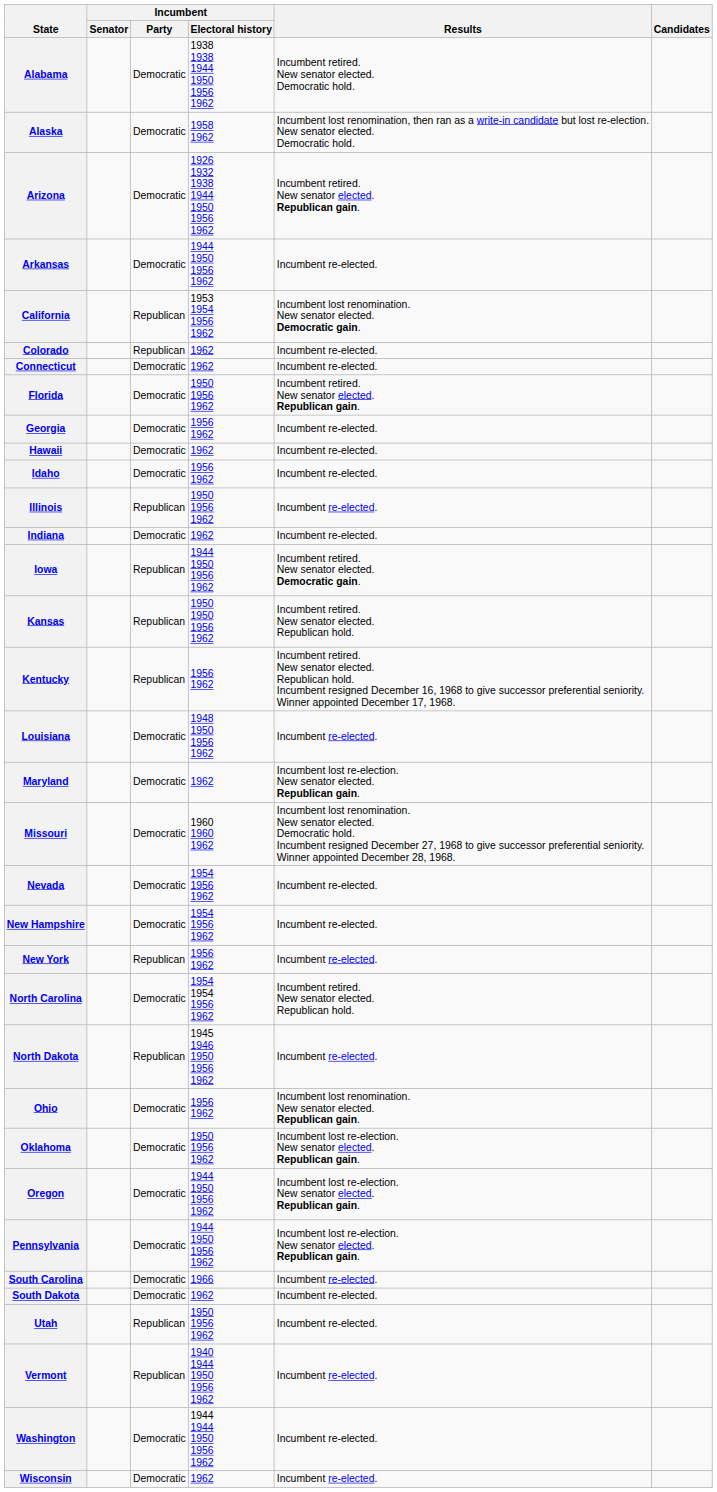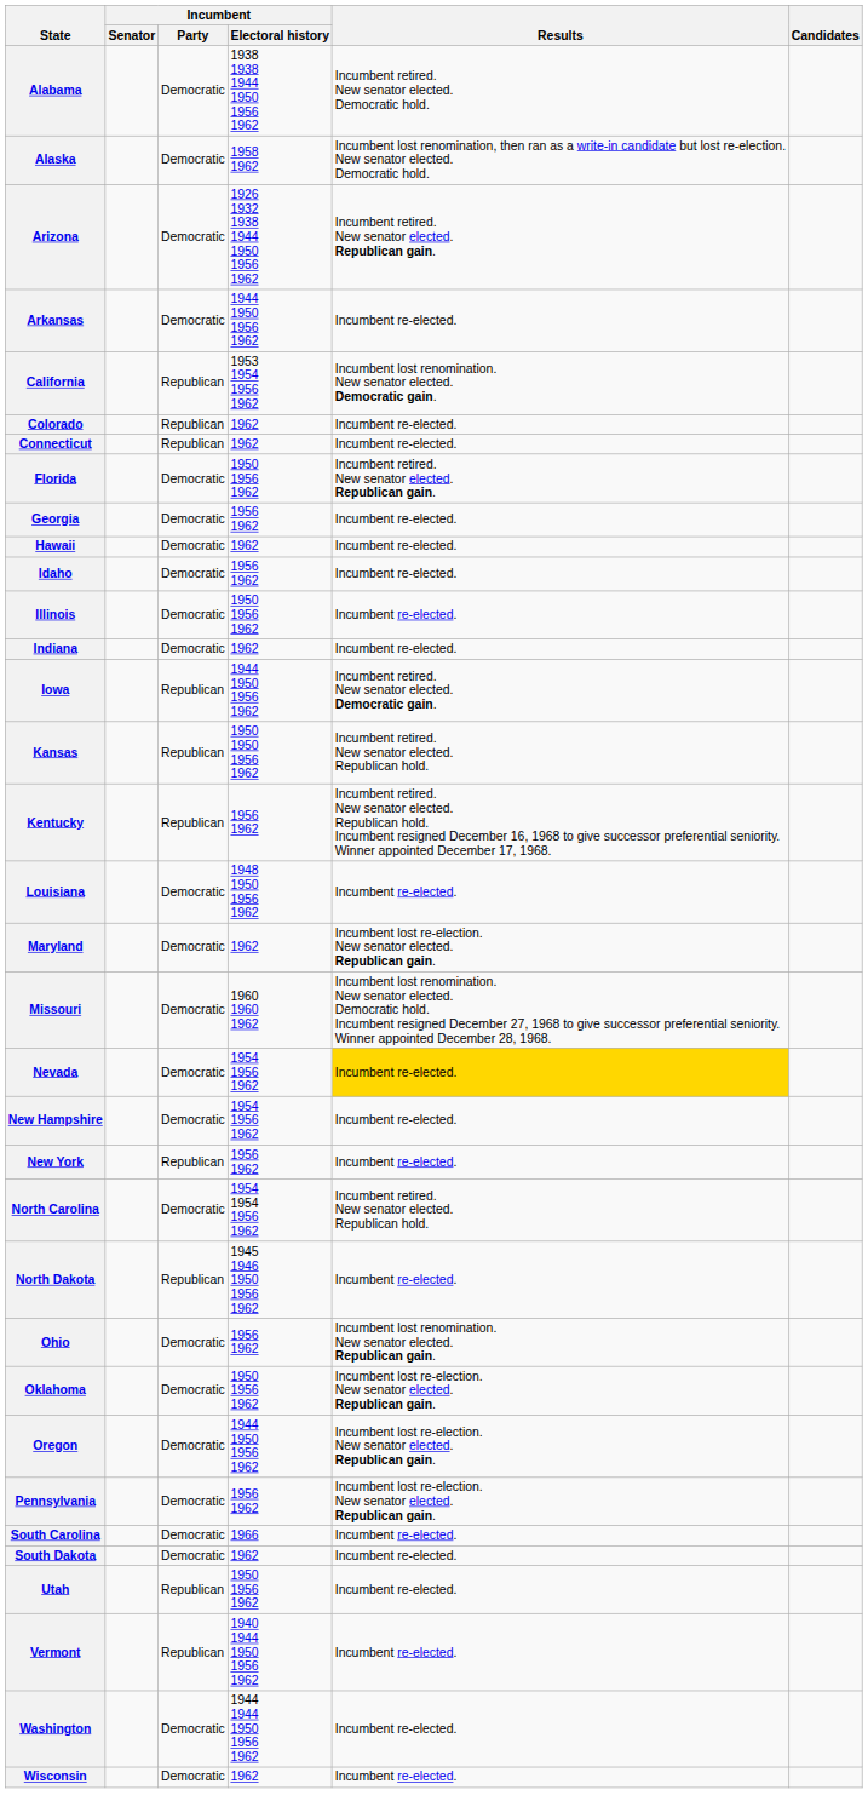 <table class="wikitable sortable">
 <tr valign=bottom>
 <th rowspan=2>State<br></th>
 <th colspan=3>Incumbent</th>
 <th rowspan=2>Results</th>
 <th rowspan=2>Candidates</th>
 </tr>
 <tr>
 <th>Senator</th>
 <th>Party</th>
 <th>Electoral history</th>
 </tr>
 <tr>
 <th><a href='#'>Alabama</a></th>
 <td></td>
 <td>Democratic</td>
 <td>1938 <br><a href='#'>1938</a><br><a href='#'>1944</a><br><a href='#'>1950</a><br><a href='#'>1956</a><br><a href='#'>1962</a></td>
 <td>Incumbent retired.<br>New senator elected.<br>Democratic hold.</td>
 <td nowrap></td>
 </tr>
 <tr>
 <th><a href='#'>Alaska</a></th>
 <td></td>
 <td>Democratic</td>
 <td><a href='#'>1958</a><br><a href='#'>1962</a></td>
 <td>Incumbent lost renomination, then ran as a <a href='#'>write-in candidate</a> but lost re-election.<br>New senator elected.<br>Democratic hold.</td>
 <td nowrap></td>
 </tr>
 <tr>
 <th><a href='#'>Arizona</a></th>
 <td></td>
 <td>Democratic</td>
 <td><a href='#'>1926</a><br><a href='#'>1932</a><br><a href='#'>1938</a><br><a href='#'>1944</a><br><a href='#'>1950</a><br><a href='#'>1956</a><br><a href='#'>1962</a></td>
 <td>Incumbent retired.<br>New senator <a href='#'>elected</a>.<br><strong>Republican gain</strong>.</td>
 <td nowrap></td>
 </tr>
 <tr>
 <th><a href='#'>Arkansas</a></th>
 <td></td>
 <td>Democratic</td>
 <td><a href='#'>1944</a><br><a href='#'>1950</a><br><a href='#'>1956</a><br><a href='#'>1962</a></td>
 <td>Incumbent re-elected.</td>
 <td nowrap></td>
 </tr>
 <tr>
 <th><a href='#'>California</a></th>
 <td></td>
 <td>Republican</td>
 <td>1953 <br><a href='#'>1954 </a><br><a href='#'>1956</a><br><a href='#'>1962</a></td>
 <td>Incumbent lost renomination.<br>New senator elected.<br><strong>Democratic gain</strong>.</td>
 <td nowrap></td>
 </tr>
 <tr>
 <th><a href='#'>Colorado</a></th>
 <td></td>
 <td>Republican</td>
 <td><a href='#'>1962</a></td>
 <td>Incumbent re-elected.</td>
 <td nowrap></td>
 </tr>
 <tr>
 <th><a href='#'>Connecticut</a></th>
 <td></td>
-<td>Democratic</td>
+<td>Republican</td>
 <td><a href='#'>1962</a></td>
 <td>Incumbent re-elected.</td>
 <td nowrap></td>
 </tr>
 <tr>
 <th><a href='#'>Florida</a></th>
 <td></td>
 <td>Democratic</td>
 <td><a href='#'>1950</a><br><a href='#'>1956</a><br><a href='#'>1962</a></td>
 <td>Incumbent retired.<br>New senator <a href='#'>elected</a>.<br><strong>Republican gain</strong>.</td>
 <td nowrap></td>
 </tr>
 <tr>
 <th><a href='#'>Georgia</a></th>
 <td></td>
 <td>Democratic</td>
 <td><a href='#'>1956</a><br><a href='#'>1962</a></td>
 <td>Incumbent re-elected.</td>
 <td nowrap></td>
 </tr>
 <tr>
 <th><a href='#'>Hawaii</a></th>
 <td></td>
 <td>Democratic</td>
 <td><a href='#'>1962</a></td>
 <td>Incumbent re-elected.</td>
 <td nowrap></td>
 </tr>
 <tr>
 <th><a href='#'>Idaho</a></th>
 <td></td>
 <td>Democratic</td>
 <td><a href='#'>1956</a><br><a href='#'>1962</a></td>
 <td>Incumbent re-elected.</td>
 <td nowrap></td>
 </tr>
 <tr>
 <th><a href='#'>Illinois</a></th>
 <td></td>
-<td>Republican</td>
+<td>Democratic</td>
 <td><a href='#'>1950</a><br><a href='#'>1956</a><br><a href='#'>1962</a></td>
 <td>Incumbent <a href='#'>re-elected</a>.</td>
 <td nowrap></td>
 </tr>
 <tr>
 <th><a href='#'>Indiana</a></th>
 <td></td>
 <td>Democratic</td>
 <td><a href='#'>1962</a></td>
 <td>Incumbent re-elected.</td>
 <td nowrap></td>
 </tr>
 <tr>
 <th><a href='#'>Iowa</a></th>
 <td></td>
 <td>Republican</td>
 <td><a href='#'>1944</a><br><a href='#'>1950</a><br><a href='#'>1956</a><br><a href='#'>1962</a></td>
 <td>Incumbent retired.<br>New senator elected.<br><strong>Democratic gain</strong>.</td>
 <td nowrap></td>
 </tr>
 <tr>
 <th><a href='#'>Kansas</a></th>
 <td></td>
 <td>Republican</td>
 <td><a href='#'>1950 </a><br><a href='#'>1950</a><br><a href='#'>1956</a><br><a href='#'>1962</a></td>
 <td>Incumbent retired.<br>New senator elected.<br>Republican hold.</td>
 <td nowrap></td>
 </tr>
 <tr>
 <th><a href='#'>Kentucky</a></th>
 <td></td>
 <td>Republican</td>
 <td><a href='#'>1956</a><br><a href='#'>1962</a></td>
 <td>Incumbent retired.<br>New senator elected.<br>Republican hold.<br>Incumbent resigned December 16, 1968 to give successor preferential seniority.<br>Winner appointed December 17, 1968.</td>
 <td nowrap></td>
 </tr>
 <tr>
 <th><a href='#'>Louisiana</a></th>
 <td></td>
 <td>Democratic</td>
 <td><a href='#'>1948 </a><br><a href='#'>1950</a><br><a href='#'>1956</a><br><a href='#'>1962</a></td>
 <td>Incumbent <a href='#'>re-elected</a>.</td>
 <td nowrap></td>
 </tr>
 <tr>
 <th><a href='#'>Maryland</a></th>
 <td></td>
 <td>Democratic</td>
 <td><a href='#'>1962</a></td>
 <td>Incumbent lost re-election.<br>New senator elected.<br><strong>Republican gain</strong>.</td>
 <td nowrap></td>
 </tr>
 <tr>
 <th><a href='#'>Missouri</a></th>
 <td></td>
 <td>Democratic</td>
 <td>1960 <br><a href='#'>1960 </a><br><a href='#'>1962</a></td>
 <td>Incumbent lost renomination.<br>New senator elected.<br>Democratic hold.<br>Incumbent resigned December 27, 1968 to give successor preferential seniority.<br>Winner appointed December 28, 1968.</td>
 <td nowrap></td>
 </tr>
 <tr>
 <th><a href='#'>Nevada</a></th>
 <td></td>
 <td>Democratic</td>
 <td><a href='#'>1954 </a><br><a href='#'>1956</a><br><a href='#'>1962</a></td>
-<td>Incumbent re-elected.</td>
+<td style="background: gold;">Incumbent re-elected.</td>
 <td nowrap></td>
 </tr>
 <tr>
 <th><a href='#'>New Hampshire</a></th>
 <td></td>
 <td>Democratic</td>
 <td><a href='#'>1954 </a><br><a href='#'>1956</a><br><a href='#'>1962</a></td>
 <td>Incumbent re-elected.</td>
 <td nowrap></td>
 </tr>
 <tr>
 <th><a href='#'>New York</a></th>
 <td></td>
 <td>Republican</td>
 <td><a href='#'>1956</a><br><a href='#'>1962</a></td>
 <td>Incumbent <a href='#'>re-elected</a>.</td>
 <td nowrap></td>
 </tr>
 <tr>
 <th><a href='#'>North Carolina</a></th>
 <td></td>
 <td>Democratic</td>
 <td><a href='#'>1954 </a><br>1954 <br><a href='#'>1956</a><br><a href='#'>1962</a></td>
 <td>Incumbent retired.<br>New senator elected.<br>Republican hold.</td>
 <td nowrap></td>
 </tr>
 <tr>
 <th><a href='#'>North Dakota</a></th>
 <td></td>
 <td>Republican</td>
 <td>1945 <br><a href='#'>1946 </a><br><a href='#'>1950</a><br><a href='#'>1956</a><br><a href='#'>1962</a></td>
 <td>Incumbent <a href='#'>re-elected</a>.</td>
 <td nowrap></td>
 </tr>
 <tr>
 <th><a href='#'>Ohio</a></th>
 <td></td>
 <td>Democratic</td>
 <td><a href='#'>1956</a><br><a href='#'>1962</a></td>
 <td>Incumbent lost renomination.<br>New senator elected.<br><strong>Republican gain</strong>.</td>
 <td nowrap></td>
 </tr>
 <tr>
 <th><a href='#'>Oklahoma</a></th>
 <td></td>
 <td>Democratic</td>
 <td><a href='#'>1950</a><br><a href='#'>1956</a><br><a href='#'>1962</a></td>
 <td>Incumbent lost re-election.<br>New senator <a href='#'>elected</a>.<br><strong>Republican gain</strong>.</td>
 <td nowrap></td>
 </tr>
 <tr>
 <th><a href='#'>Oregon</a></th>
 <td></td>
 <td>Democratic</td>
 <td><a href='#'>1944</a><br><a href='#'>1950</a><br><a href='#'>1956</a><br><a href='#'>1962</a></td>
 <td>Incumbent lost re-election.<br>New senator <a href='#'>elected</a>.<br><strong>Republican gain</strong>.</td>
 <td nowrap></td>
 </tr>
 <tr>
 <th><a href='#'>Pennsylvania</a></th>
 <td></td>
 <td>Democratic</td>
-<td><a href='#'>1944</a><br><a href='#'>1950</a><br><a href='#'>1956</a><br><a href='#'>1962</a></td>
+<td><a href='#'>1956</a><br><a href='#'>1962</a></td>
 <td>Incumbent lost re-election.<br>New senator <a href='#'>elected</a>.<br><strong>Republican gain</strong>.</td>
 <td nowrap></td>
 </tr>
 <tr>
 <th><a href='#'>South Carolina</a></th>
 <td></td>
 <td>Democratic</td>
 <td><a href='#'>1966 </a></td>
 <td>Incumbent <a href='#'>re-elected</a>.</td>
 <td nowrap></td>
 </tr>
 <tr>
 <th><a href='#'>South Dakota</a></th>
 <td></td>
 <td>Democratic</td>
 <td><a href='#'>1962</a></td>
 <td>Incumbent re-elected.</td>
 <td nowrap></td>
 </tr>
 <tr>
 <th><a href='#'>Utah</a></th>
 <td></td>
 <td>Republican</td>
 <td><a href='#'>1950</a><br><a href='#'>1956</a><br><a href='#'>1962</a></td>
 <td>Incumbent re-elected.</td>
 <td nowrap></td>
 </tr>
 <tr>
 <th><a href='#'>Vermont</a></th>
 <td></td>
 <td>Republican</td>
 <td><a href='#'>1940 </a><br><a href='#'>1944</a><br><a href='#'>1950</a><br><a href='#'>1956</a><br><a href='#'>1962</a></td>
 <td>Incumbent <a href='#'>re-elected</a>.</td>
 <td nowrap></td>
 </tr>
 <tr>
 <th><a href='#'>Washington</a></th>
 <td></td>
 <td>Democratic</td>
 <td>1944 <br><a href='#'>1944</a><br><a href='#'>1950</a><br><a href='#'>1956</a><br><a href='#'>1962</a></td>
 <td>Incumbent re-elected.</td>
 <td nowrap></td>
 </tr>
 <tr>
 <th><a href='#'>Wisconsin</a></th>
 <td></td>
 <td>Democratic</td>
 <td><a href='#'>1962</a></td>
 <td>Incumbent <a href='#'>re-elected</a>.</td>
 <td nowrap></td>
 </tr>
 </table>
